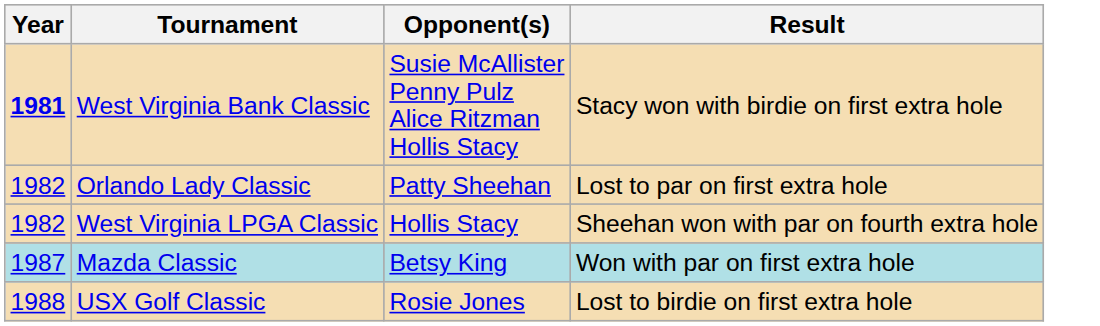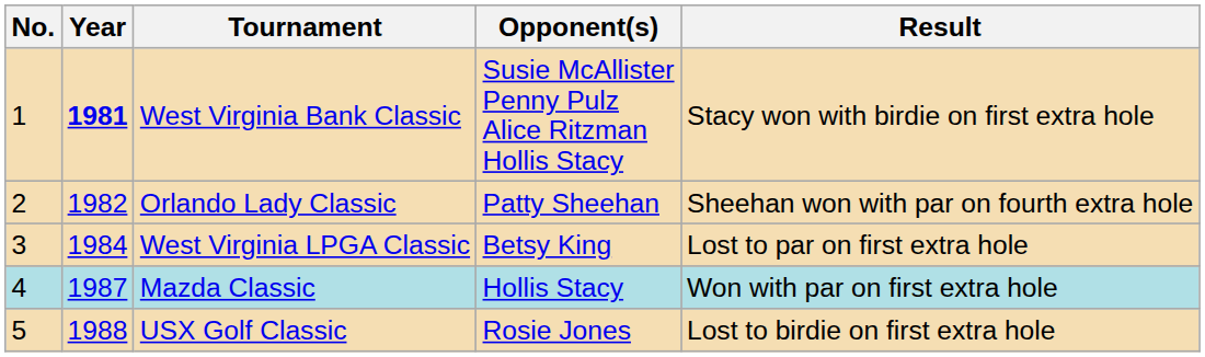 <table class="wikitable" style="font-size:95%;">
 <tr>
+<th>No.</th>
 <th>Year</th>
 <th>Tournament</th>
 <th>Opponent(s)</th>
 <th>Result</th>
 </tr>
 <tr style="background:#F5DEB3;">
+<td>1</td>
 <td><strong><a href='#'>1981</a></strong></td>
 <td><a href='#'>West Virginia Bank Classic</a></td>
 <td> <a href='#'>Susie McAllister</a><br> <a href='#'>Penny Pulz</a><br> <a href='#'>Alice Ritzman</a><br> <a href='#'>Hollis Stacy</a></td>
 <td>Stacy won with birdie on first extra hole</td>
 </tr>
 <tr style="background:#F5DEB3;">
+<td>2</td>
 <td><a href='#'>1982</a></td>
 <td><a href='#'>Orlando Lady Classic</a></td>
 <td> <a href='#'>Patty Sheehan</a></td>
+<td>Sheehan won with par on fourth extra hole</td>
+</tr>
+<tr style="background:#F5DEB3;">
+<td>3</td>
+<td><a href='#'>1984</a></td>
+<td><a href='#'>West Virginia LPGA Classic</a></td>
+<td> <a href='#'>Betsy King</a></td>
 <td>Lost to par on first extra hole</td>
 </tr>
-<tr style="background:#F5DEB3;">
-<td><a href='#'>1982</a></td>
-<td><a href='#'>West Virginia LPGA Classic</a></td>
-<td> <a href='#'>Hollis Stacy</a></td>
-<td>Sheehan won with par on fourth extra hole</td>
-</tr>
 <tr style="background:#B0E0E6;">
+<td>4</td>
 <td><a href='#'>1987</a></td>
 <td><a href='#'>Mazda Classic</a></td>
-<td> <a href='#'>Betsy King</a></td>
+<td> <a href='#'>Hollis Stacy</a></td>
 <td>Won with par on first extra hole</td>
 </tr>
 <tr style="background:#F5DEB3;">
+<td>5</td>
 <td><a href='#'>1988</a></td>
 <td><a href='#'>USX Golf Classic</a></td>
 <td> <a href='#'>Rosie Jones</a></td>
 <td>Lost to birdie on first extra hole</td>
 </tr>
 </table>
